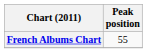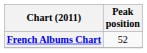 <table class="wikitable sortable plainrowheaders" border="1">
 <tr>
 <th scope="col">Chart (2011)</th>
 <th scope="col">Peak<br>position</th>
 </tr>
 <tr>
 <th scope="row"><a href='#'>French Albums Chart</a></th>
-<td align="center">55</td>
+<td align="center">52</td>
 </tr>
 <tr>
 </tr>
 </table>
